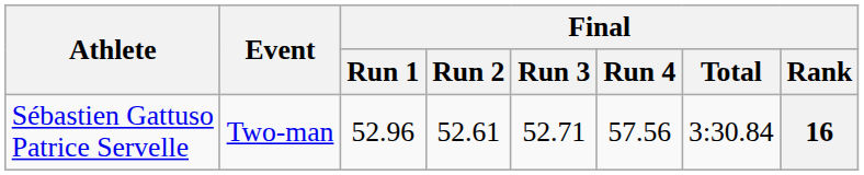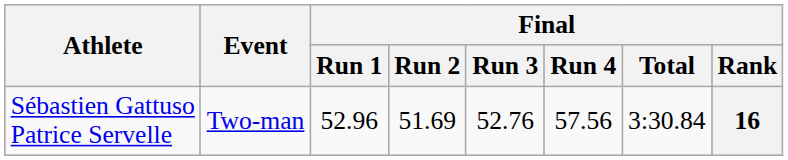 <table class="wikitable">
 <tr>
 <th rowspan="2">Athlete</th>
 <th rowspan="2">Event</th>
 <th colspan="6">Final</th>
 </tr>
 <tr>
 <th>Run 1</th>
 <th>Run 2</th>
 <th>Run 3</th>
 <th>Run 4</th>
 <th>Total</th>
 <th>Rank</th>
 </tr>
 <tr>
 <td><a href='#'>Sébastien Gattuso</a><br><a href='#'>Patrice Servelle</a></td>
 <td><a href='#'>Two-man</a></td>
 <td align="center">52.96</td>
-<td align="center">52.61</td>
-<td align="center">52.71</td>
+<td align="center">51.69</td>
+<td align="center">52.76</td>
 <td align="center">57.56</td>
 <td align="center">3:30.84</td>
 <th>16</th>
 </tr>
 </table>
